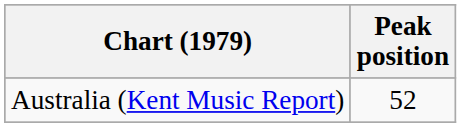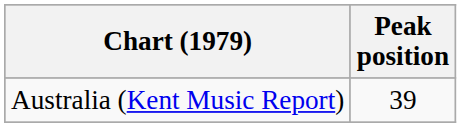 <table class="wikitable">
 <tr>
 <th>Chart (1979)</th>
 <th>Peak<br>position</th>
 </tr>
 <tr>
 <td>Australia (<a href='#'>Kent Music Report</a>)</td>
-<td style="text-align:center;">52</td>
+<td style="text-align:center;">39</td>
 </tr>
 </table>
